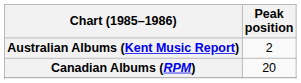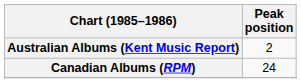 <table class="wikitable sortable plainrowheaders">
 <tr>
 <th scope="col">Chart (1985–1986)</th>
 <th scope="col">Peak<br>position</th>
 </tr>
 <tr>
 <th scope="row">Australian Albums (<a href='#'>Kent Music Report</a>)</th>
 <td align="center">2</td>
 </tr>
 <tr>
 <th scope="row">Canadian Albums (<em><a href='#'>RPM</a></em>)</th>
-<td align="center">20</td>
+<td align="center">24</td>
 </tr>
 <tr>
 </tr>
 <tr>
 </tr>
 <tr>
 </tr>
 <tr>
 </tr>
 </table>
